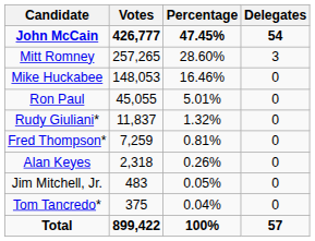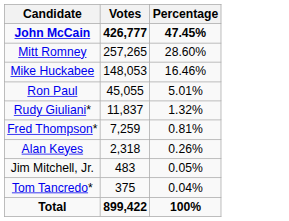 <table class="wikitable" style="text-align:center;">
 <tr>
 <th>Candidate</th>
 <th>Votes</th>
 <th>Percentage</th>
-<th>Delegates</th>
 </tr>
 <tr>
 <td><strong><a href='#'>John McCain</a></strong></td>
 <td><strong>426,777</strong></td>
 <td><strong>47.45%</strong></td>
-<td><strong>54</strong></td>
 </tr>
 <tr>
 <td><a href='#'>Mitt Romney</a></td>
 <td>257,265</td>
 <td>28.60%</td>
-<td>3</td>
 </tr>
 <tr>
 <td><a href='#'>Mike Huckabee</a></td>
 <td>148,053</td>
 <td>16.46%</td>
-<td>0</td>
 </tr>
 <tr>
 <td><a href='#'>Ron Paul</a></td>
 <td>45,055</td>
 <td>5.01%</td>
-<td>0</td>
 </tr>
 <tr>
 <td><a href='#'>Rudy Giuliani</a>*</td>
 <td>11,837</td>
 <td>1.32%</td>
-<td>0</td>
 </tr>
 <tr>
 <td><a href='#'>Fred Thompson</a>*</td>
 <td>7,259</td>
 <td>0.81%</td>
-<td>0</td>
 </tr>
 <tr>
 <td><a href='#'>Alan Keyes</a></td>
 <td>2,318</td>
 <td>0.26%</td>
-<td>0</td>
 </tr>
 <tr>
 <td>Jim Mitchell, Jr.</td>
 <td>483</td>
 <td>0.05%</td>
-<td>0</td>
 </tr>
 <tr>
 <td><a href='#'>Tom Tancredo</a>*</td>
 <td>375</td>
 <td>0.04%</td>
-<td>0</td>
 </tr>
 <tr>
 <td><strong>Total</strong></td>
 <td><strong>899,422</strong></td>
 <td><strong>100%</strong></td>
-<td><strong>57</strong></td>
 </tr>
 </table>
